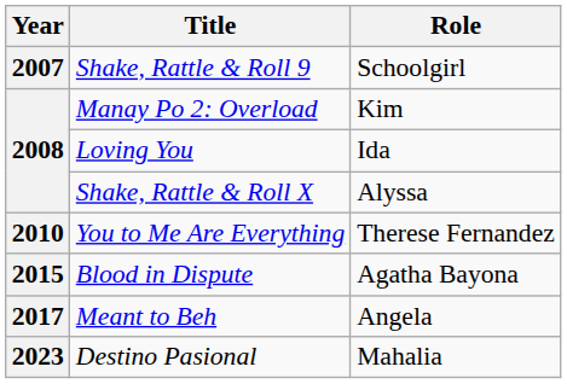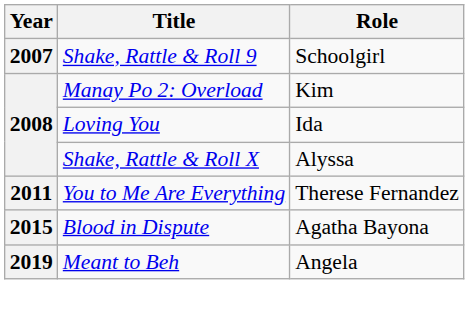 <table class="wikitable plainrowheaders sortable">
 <tr>
 <th>Year</th>
 <th>Title</th>
 <th>Role</th>
 </tr>
 <tr>
 <th scope="row">2007</th>
 <td><em><a href='#'>Shake, Rattle & Roll 9</a></em></td>
 <td>Schoolgirl</td>
 </tr>
 <tr>
 <th scope="row" rowspan=3>2008</th>
 <td><em><a href='#'>Manay Po 2: Overload</a></em></td>
 <td>Kim</td>
 </tr>
 <tr>
 <td><em><a href='#'>Loving You</a></em></td>
 <td>Ida</td>
 </tr>
 <tr>
 <td><em><a href='#'>Shake, Rattle & Roll X</a></em></td>
 <td>Alyssa</td>
 </tr>
 <tr>
-<th scope="row">2010</th>
+<th scope="row">2011</th>
 <td><em><a href='#'>You to Me Are Everything</a></em></td>
 <td>Therese Fernandez</td>
 </tr>
 <tr>
 <th scope="row">2015</th>
 <td><em><a href='#'>Blood in Dispute</a></em></td>
 <td>Agatha Bayona</td>
 </tr>
 <tr>
-<th scope="row">2017</th>
+<th scope="row">2019</th>
 <td><em><a href='#'>Meant to Beh</a></em></td>
 <td>Angela</td>
 </tr>
-<tr>
-<th scope="row">2023</th>
-<td><em>Destino Pasional</em></td>
-<td>Mahalia</td>
-</tr>
 </table>
